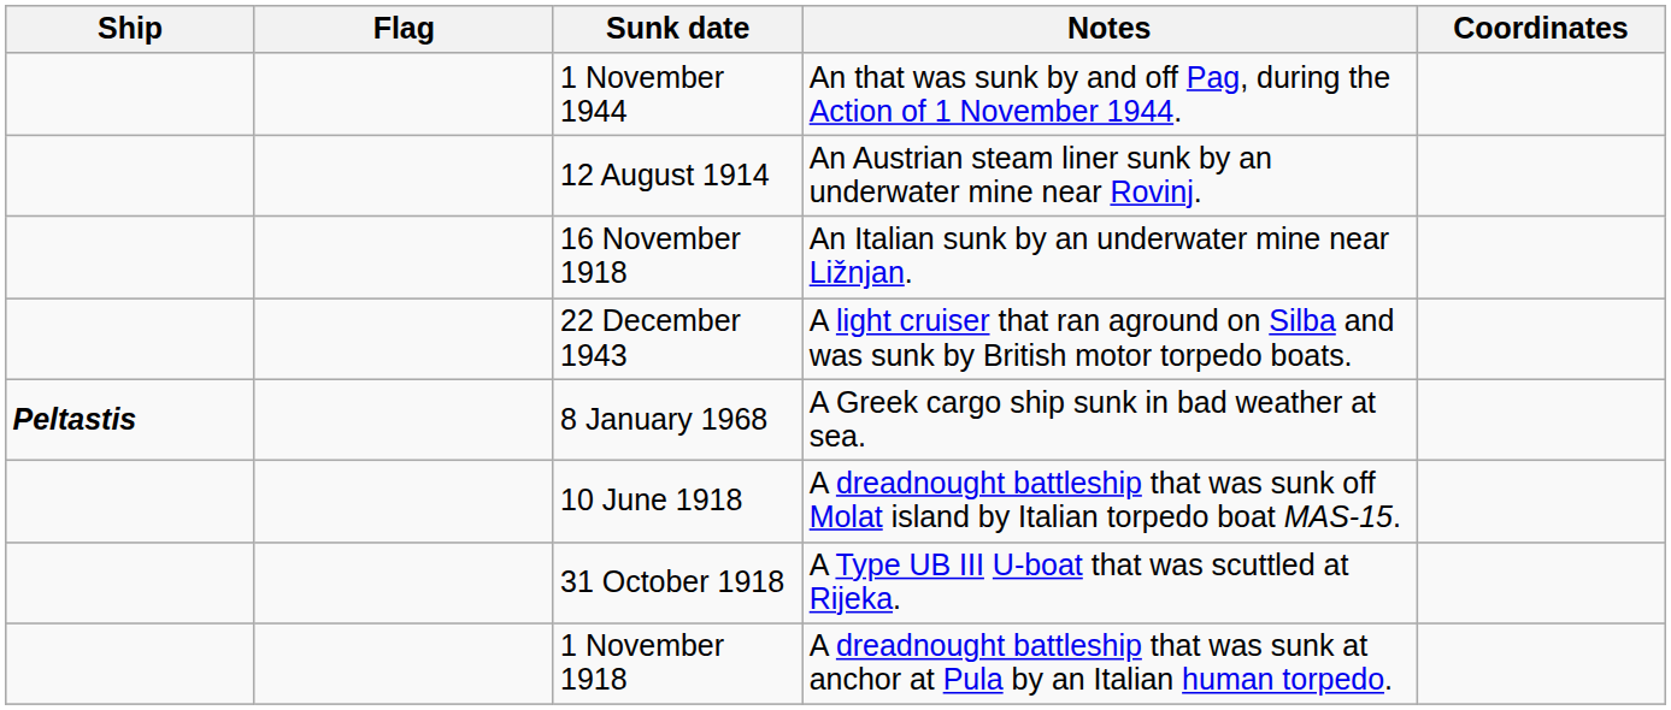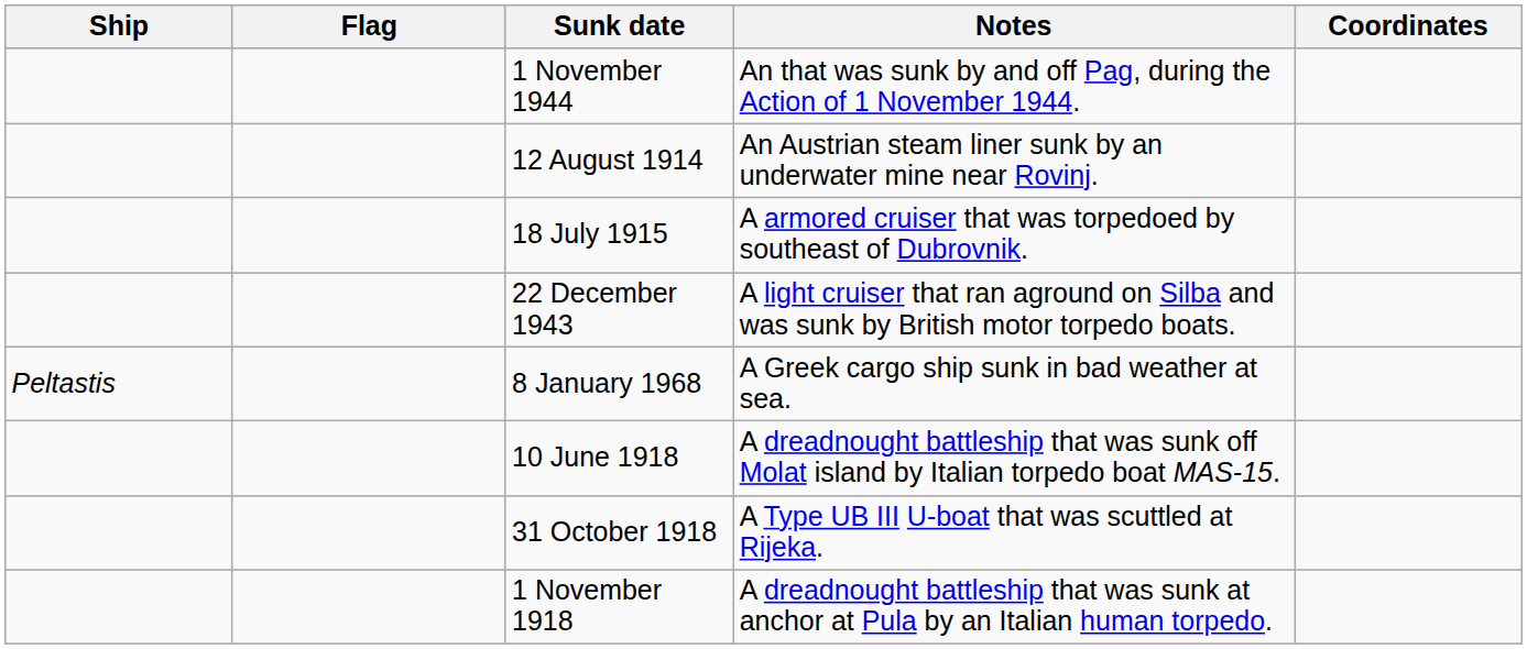 <table class=wikitable | style = "width:100%">
 <tr>
 <th style="width:15%">Ship</th>
 <th style="width:18%">Flag</th>
 <th style="width:15%">Sunk date</th>
 <th style="width:37%">Notes</th>
 <th style="width:15%">Coordinates</th>
 </tr>
 <tr>
 <td></td>
 <td></td>
 <td>1 November 1944</td>
 <td>An  that was sunk by  and  off <a href='#'>Pag</a>, during the <a href='#'>Action of 1 November 1944</a>.</td>
 <td></td>
 </tr>
 <tr>
 <td></td>
 <td></td>
 <td>12 August 1914</td>
 <td>An Austrian steam liner sunk by an underwater mine near <a href='#'>Rovinj</a>.</td>
 <td></td>
 </tr>
 <tr>
 <td></td>
 <td></td>
-<td>16 November 1918</td>
-<td>An Italian  sunk by an underwater mine near <a href='#'>Ližnjan</a>.</td>
+<td>18 July 1915</td>
+<td>A  <a href='#'>armored cruiser</a> that was torpedoed by  southeast of <a href='#'>Dubrovnik</a>.</td>
 <td></td>
 </tr>
 <tr>
 <td></td>
 <td></td>
 <td>22 December 1943</td>
 <td>A  <a href='#'>light cruiser</a> that ran aground on <a href='#'>Silba</a> and was sunk by British motor torpedo boats.</td>
 <td></td>
 </tr>
 <tr>
-<td><strong><em>Peltastis</em></strong></td>
+<td><em>Peltastis</em></td>
 <td></td>
 <td>8 January 1968</td>
 <td>A Greek cargo ship sunk in bad weather at sea.</td>
 <td></td>
 </tr>
 <tr>
 <td></td>
 <td></td>
 <td>10 June 1918</td>
 <td>A  <a href='#'>dreadnought battleship</a> that was sunk off <a href='#'>Molat</a> island by Italian torpedo boat <em>MAS-15</em>.</td>
 <td></td>
 </tr>
 <tr>
 <td></td>
 <td></td>
 <td>31 October 1918</td>
 <td>A <a href='#'>Type UB III</a> <a href='#'>U-boat</a> that was scuttled at <a href='#'>Rijeka</a>.</td>
 <td></td>
 </tr>
 <tr>
 <td></td>
 <td></td>
 <td>1 November 1918</td>
 <td>A  <a href='#'>dreadnought battleship</a> that was sunk at anchor at <a href='#'>Pula</a> by an Italian <a href='#'>human torpedo</a>.</td>
 <td></td>
 </tr>
 </table>
